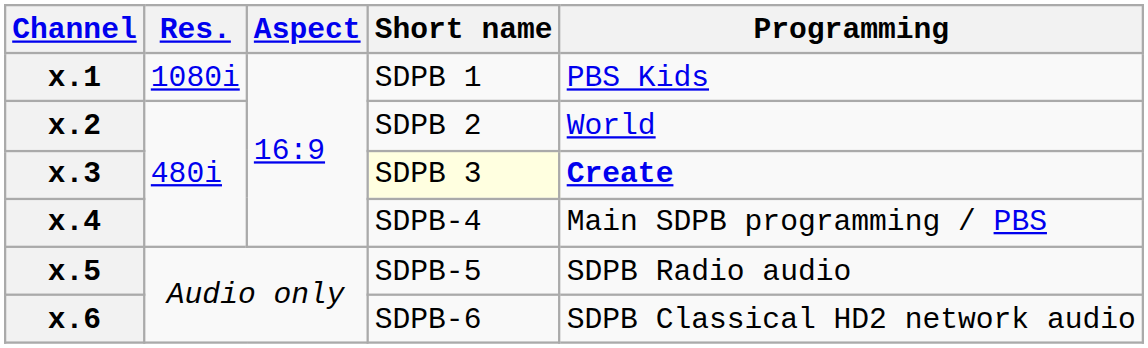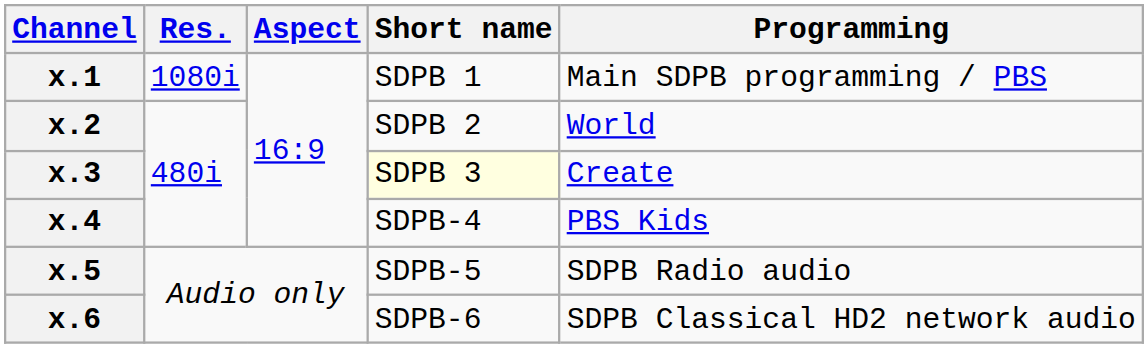 <table class="wikitable">
 <tr>
 <th scope = "col"><a href='#'>Channel</a></th>
 <th scope = "col"><a href='#'>Res.</a></th>
 <th scope = "col"><a href='#'>Aspect</a></th>
 <th scope = "col">Short name</th>
 <th scope = "col">Programming</th>
 </tr>
 <tr>
 <th scope = "row">x.1</th>
 <td><a href='#'>1080i</a></td>
 <td rowspan=4><a href='#'>16:9</a></td>
 <td>SDPB 1</td>
-<td><a href='#'>PBS Kids</a></td>
+<td>Main SDPB programming / <a href='#'>PBS</a></td>
 </tr>
 <tr>
 <th scope = "row">x.2</th>
 <td rowspan=3><a href='#'>480i</a></td>
 <td>SDPB 2</td>
 <td><a href='#'>World</a></td>
 </tr>
 <tr>
 <th scope = "row">x.3</th>
 <td style="background: lightyellow;">SDPB 3</td>
-<td><strong><a href='#'>Create</a></strong></td>
+<td><a href='#'>Create</a></td>
 </tr>
 <tr>
 <th scope = "row">x.4</th>
 <td>SDPB-4</td>
-<td>Main SDPB programming / <a href='#'>PBS</a></td>
+<td><a href='#'>PBS Kids</a></td>
 </tr>
 <tr>
 <th scope = "row">x.5</th>
 <td rowspan=2 colspan=2 align="center"><em>Audio only</em></td>
 <td>SDPB-5</td>
 <td>SDPB Radio audio</td>
 </tr>
 <tr>
 <th scope = "row">x.6</th>
 <td>SDPB-6</td>
 <td>SDPB Classical HD2 network audio</td>
 </tr>
 </table>
